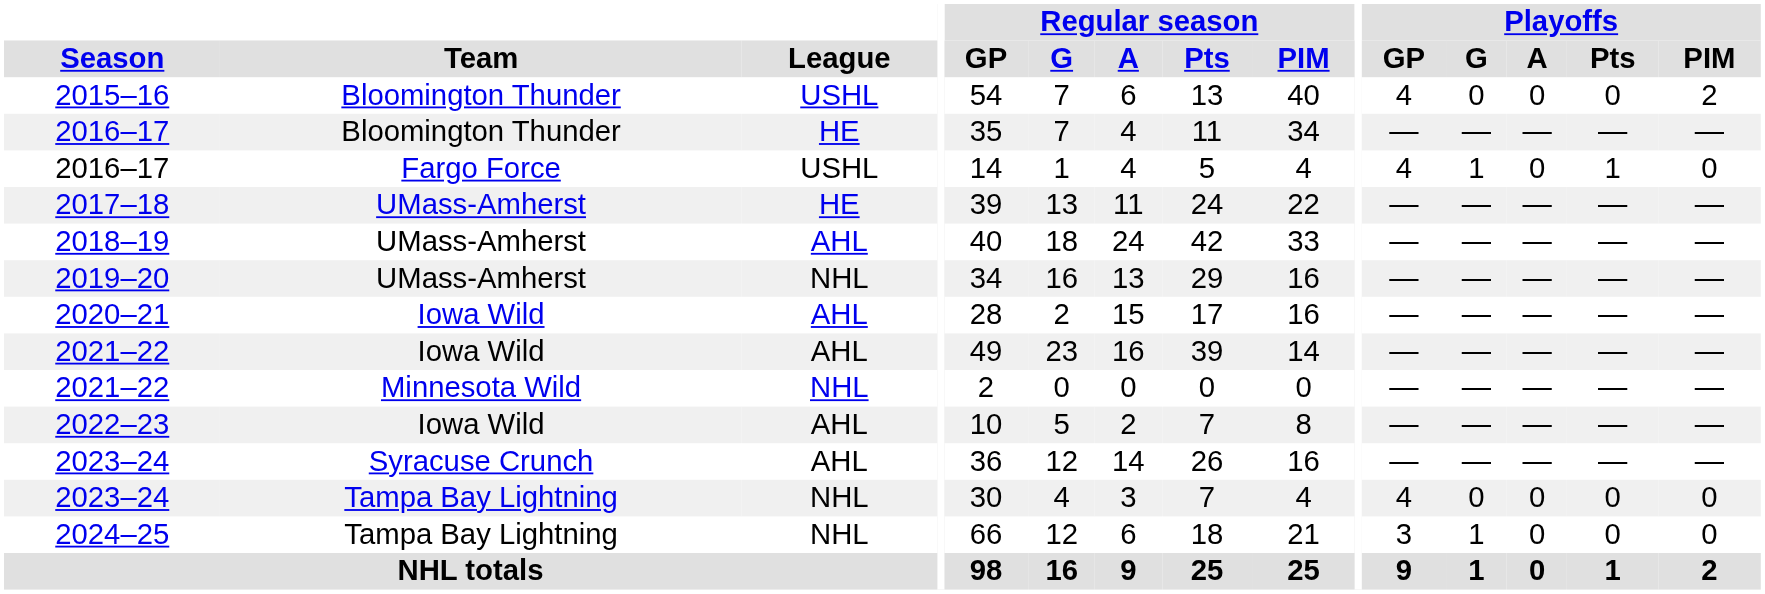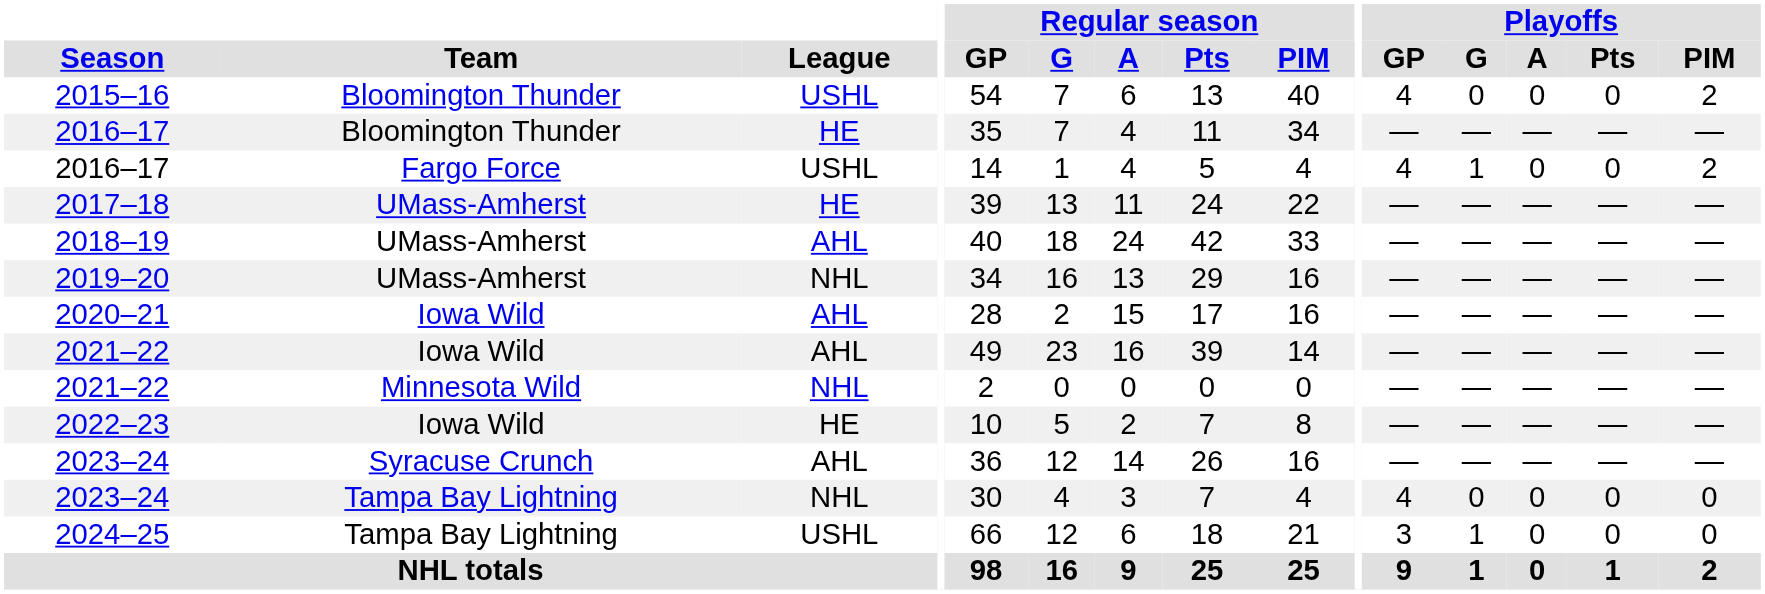 <table border="0" cellpadding="1" cellspacing="0" style="text-align:center; width:60em">
 <tr style="background:#e0e0e0;">
 <th colspan="3" style="background:#fff;"></th>
 <th rowspan="99" style="background:#fff;"></th>
 <th colspan="5"><a href='#'>Regular season</a></th>
 <th rowspan="99" style="background:#fff;"></th>
 <th colspan="5"><a href='#'>Playoffs</a></th>
 </tr>
 <tr style="background:#e0e0e0;">
 <th><a href='#'>Season</a></th>
 <th>Team</th>
 <th>League</th>
 <th>GP</th>
 <th><a href='#'>G</a></th>
 <th><a href='#'>A</a></th>
 <th><a href='#'>Pts</a></th>
 <th><a href='#'>PIM</a></th>
 <th>GP</th>
 <th>G</th>
 <th>A</th>
 <th>Pts</th>
 <th>PIM</th>
 </tr>
 <tr>
 <td><a href='#'>2015–16</a></td>
 <td><a href='#'>Bloomington Thunder</a></td>
 <td><a href='#'>USHL</a></td>
 <td>54</td>
 <td>7</td>
 <td>6</td>
 <td>13</td>
 <td>40</td>
 <td>4</td>
 <td>0</td>
 <td>0</td>
 <td>0</td>
 <td>2</td>
 </tr>
 <tr style="background:#f0f0f0;">
 <td><a href='#'>2016–17</a></td>
 <td>Bloomington Thunder</td>
 <td><a href='#'>HE</a></td>
 <td>35</td>
 <td>7</td>
 <td>4</td>
 <td>11</td>
 <td>34</td>
 <td>—</td>
 <td>—</td>
 <td>—</td>
 <td>—</td>
 <td>—</td>
 </tr>
 <tr>
 <td>2016–17</td>
 <td><a href='#'>Fargo Force</a></td>
 <td>USHL</td>
 <td>14</td>
 <td>1</td>
 <td>4</td>
 <td>5</td>
 <td>4</td>
 <td>4</td>
 <td>1</td>
 <td>0</td>
-<td>1</td>
 <td>0</td>
+<td>2</td>
 </tr>
 <tr style="background:#f0f0f0;">
 <td><a href='#'>2017–18</a></td>
 <td><a href='#'>UMass-Amherst</a></td>
 <td><a href='#'>HE</a></td>
 <td>39</td>
 <td>13</td>
 <td>11</td>
 <td>24</td>
 <td>22</td>
 <td>—</td>
 <td>—</td>
 <td>—</td>
 <td>—</td>
 <td>—</td>
 </tr>
 <tr>
 <td><a href='#'>2018–19</a></td>
 <td>UMass-Amherst</td>
 <td><a href='#'>AHL</a></td>
 <td>40</td>
 <td>18</td>
 <td>24</td>
 <td>42</td>
 <td>33</td>
 <td>—</td>
 <td>—</td>
 <td>—</td>
 <td>—</td>
 <td>—</td>
 </tr>
 <tr style="background:#f0f0f0;">
 <td><a href='#'>2019–20</a></td>
 <td>UMass-Amherst</td>
 <td>NHL</td>
 <td>34</td>
 <td>16</td>
 <td>13</td>
 <td>29</td>
 <td>16</td>
 <td>—</td>
 <td>—</td>
 <td>—</td>
 <td>—</td>
 <td>—</td>
 </tr>
 <tr>
 <td><a href='#'>2020–21</a></td>
 <td><a href='#'>Iowa Wild</a></td>
 <td><a href='#'>AHL</a></td>
 <td>28</td>
 <td>2</td>
 <td>15</td>
 <td>17</td>
 <td>16</td>
 <td>—</td>
 <td>—</td>
 <td>—</td>
 <td>—</td>
 <td>—</td>
 </tr>
 <tr style="background:#f0f0f0;">
 <td><a href='#'>2021–22</a></td>
 <td>Iowa Wild</td>
 <td>AHL</td>
 <td>49</td>
 <td>23</td>
 <td>16</td>
 <td>39</td>
 <td>14</td>
 <td>—</td>
 <td>—</td>
 <td>—</td>
 <td>—</td>
 <td>—</td>
 </tr>
 <tr>
 <td><a href='#'>2021–22</a></td>
 <td><a href='#'>Minnesota Wild</a></td>
 <td><a href='#'>NHL</a></td>
 <td>2</td>
 <td>0</td>
 <td>0</td>
 <td>0</td>
 <td>0</td>
 <td>—</td>
 <td>—</td>
 <td>—</td>
 <td>—</td>
 <td>—</td>
 </tr>
 <tr style="background:#f0f0f0;">
 <td><a href='#'>2022–23</a></td>
 <td>Iowa Wild</td>
-<td>AHL</td>
+<td>HE</td>
 <td>10</td>
 <td>5</td>
 <td>2</td>
 <td>7</td>
 <td>8</td>
 <td>—</td>
 <td>—</td>
 <td>—</td>
 <td>—</td>
 <td>—</td>
 </tr>
 <tr>
 <td><a href='#'>2023–24</a></td>
 <td><a href='#'>Syracuse Crunch</a></td>
 <td>AHL</td>
 <td>36</td>
 <td>12</td>
 <td>14</td>
 <td>26</td>
 <td>16</td>
 <td>—</td>
 <td>—</td>
 <td>—</td>
 <td>—</td>
 <td>—</td>
 </tr>
 <tr style="background:#f0f0f0;">
 <td><a href='#'>2023–24</a></td>
 <td><a href='#'>Tampa Bay Lightning</a></td>
 <td>NHL</td>
 <td>30</td>
 <td>4</td>
 <td>3</td>
 <td>7</td>
 <td>4</td>
 <td>4</td>
 <td>0</td>
 <td>0</td>
 <td>0</td>
 <td>0</td>
 </tr>
 <tr>
 <td><a href='#'>2024–25</a></td>
 <td>Tampa Bay Lightning</td>
-<td>NHL</td>
+<td>USHL</td>
 <td>66</td>
 <td>12</td>
 <td>6</td>
 <td>18</td>
 <td>21</td>
 <td>3</td>
 <td>1</td>
 <td>0</td>
 <td>0</td>
 <td>0</td>
 </tr>
 <tr style="background:#e0e0e0;">
 <th colspan="3">NHL totals</th>
 <th>98</th>
 <th>16</th>
 <th>9</th>
 <th>25</th>
 <th>25</th>
 <th>9</th>
 <th>1</th>
 <th>0</th>
 <th>1</th>
 <th>2</th>
 </tr>
 </table>
